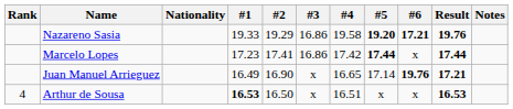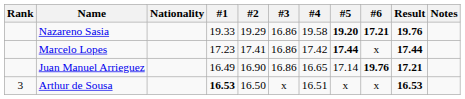 <table class="wikitable sortable" style="text-align:center">
 <tr>
 <th>Rank</th>
 <th>Name</th>
 <th>Nationality</th>
 <th>#1</th>
 <th>#2</th>
 <th>#3</th>
 <th>#4</th>
 <th>#5</th>
 <th>#6</th>
 <th>Result</th>
 <th>Notes</th>
 </tr>
 <tr>
 <td></td>
 <td align=left><a href='#'>Nazareno Sasia</a></td>
 <td align=left></td>
 <td>19.33</td>
 <td>19.29</td>
 <td>16.86</td>
 <td>19.58</td>
 <td><strong>19.20</strong></td>
 <td><strong>17.21</strong></td>
 <td><strong>19.76</strong></td>
 <td></td>
 </tr>
 <tr>
 <td></td>
 <td align=left><a href='#'>Marcelo Lopes</a></td>
 <td align=left></td>
 <td>17.23</td>
 <td>17.41</td>
 <td>16.86</td>
 <td>17.42</td>
 <td><strong>17.44</strong></td>
 <td>x</td>
 <td><strong>17.44</strong></td>
 <td></td>
 </tr>
 <tr>
 <td></td>
 <td align=left><a href='#'>Juan Manuel Arrieguez</a></td>
 <td align=left></td>
 <td>16.49</td>
 <td>16.90</td>
-<td>x</td>
+<td>16.86</td>
 <td>16.65</td>
 <td>17.14</td>
 <td><strong>19.76</strong></td>
 <td><strong>17.21</strong></td>
 <td></td>
 </tr>
 <tr>
-<td>4</td>
+<td>3</td>
 <td align=left><a href='#'>Arthur de Sousa</a></td>
 <td align=left></td>
 <td><strong>16.53</strong></td>
 <td>16.50</td>
 <td>x</td>
 <td>16.51</td>
 <td>x</td>
 <td>x</td>
 <td><strong>16.53</strong></td>
 <td></td>
 </tr>
 </table>
